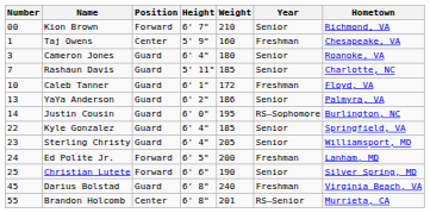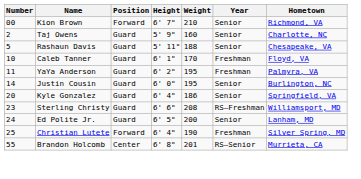 <table class="wikitable sortable" style="font-size: 95%;">
 <tr>
 <th>Number</th>
 <th>Name</th>
 <th>Position</th>
 <th>Height</th>
 <th>Weight</th>
 <th>Year</th>
 <th>Hometown</th>
 </tr>
 <tr>
 <td>00</td>
 <td>Kion Brown</td>
 <td>Forward</td>
 <td>6' 7"</td>
 <td>210</td>
 <td>Senior</td>
 <td><a href='#'>Richmond, VA</a></td>
 </tr>
 <tr>
-<td>1</td>
+<td>2</td>
 <td>Taj Owens</td>
-<td>Center</td>
+<td>Guard</td>
 <td>5' 9"</td>
 <td>160</td>
-<td>Freshman</td>
-<td><a href='#'>Chesapeake, VA</a></td>
+<td>Senior</td>
+<td><a href='#'>Charlotte, NC</a></td>
 </tr>
 <tr>
-<td>3</td>
-<td>Cameron Jones</td>
-<td>Guard</td>
-<td>6' 4"</td>
-<td>180</td>
-<td>Senior</td>
-<td><a href='#'>Roanoke, VA</a></td>
-</tr>
-<tr>
-<td>7</td>
+<td>5</td>
 <td>Rashaun Davis</td>
 <td>Guard</td>
 <td>5' 11"</td>
-<td>185</td>
+<td>188</td>
 <td>Senior</td>
-<td><a href='#'>Charlotte, NC</a></td>
+<td><a href='#'>Chesapeake, VA</a></td>
 </tr>
 <tr>
 <td>10</td>
 <td>Caleb Tanner</td>
 <td>Guard</td>
 <td>6' 1"</td>
-<td>172</td>
+<td>170</td>
 <td>Freshman</td>
 <td><a href='#'>Floyd, VA</a></td>
 </tr>
 <tr>
-<td>13</td>
+<td>11</td>
 <td>YaYa Anderson</td>
 <td>Guard</td>
 <td>6' 2"</td>
-<td>186</td>
-<td>Senior</td>
+<td>195</td>
+<td>Freshman</td>
 <td><a href='#'>Palmyra, VA</a></td>
 </tr>
 <tr>
 <td>14</td>
 <td>Justin Cousin</td>
 <td>Guard</td>
 <td>6' 0"</td>
 <td>195</td>
-<td>RS–Sophomore</td>
+<td>Senior</td>
 <td><a href='#'>Burlington, NC</a></td>
 </tr>
 <tr>
-<td>22</td>
+<td>20</td>
 <td>Kyle Gonzalez</td>
 <td>Guard</td>
 <td>6' 4"</td>
-<td>185</td>
+<td>186</td>
 <td>Senior</td>
 <td><a href='#'>Springfield, VA</a></td>
 </tr>
 <tr>
 <td>23</td>
 <td>Sterling Christy</td>
 <td>Guard</td>
-<td>6' 4"</td>
-<td>205</td>
-<td>Senior</td>
+<td>6' 6"</td>
+<td>208</td>
+<td>RS–Freshman</td>
 <td><a href='#'>Williamsport, MD</a></td>
 </tr>
 <tr>
 <td>24</td>
 <td>Ed Polite Jr.</td>
-<td>Forward</td>
+<td>Guard</td>
 <td>6' 5"</td>
 <td>200</td>
-<td>Freshman</td>
+<td>Senior</td>
 <td><a href='#'>Lanham, MD</a></td>
 </tr>
 <tr>
 <td>25</td>
 <td><a href='#'>Christian Lutete</a></td>
 <td>Forward</td>
-<td>6' 6"</td>
+<td>6' 4"</td>
 <td>190</td>
-<td>Senior</td>
+<td>Freshman</td>
 <td><a href='#'>Silver Spring, MD</a></td>
-</tr>
-<tr>
-<td>45</td>
-<td>Darius Bolstad</td>
-<td>Guard</td>
-<td>6' 8"</td>
-<td>240</td>
-<td>Freshman</td>
-<td><a href='#'>Virginia Beach, VA</a></td>
 </tr>
 <tr>
 <td>55</td>
 <td>Brandon Holcomb</td>
 <td>Center</td>
 <td>6' 8"</td>
 <td>201</td>
 <td>RS–Senior</td>
 <td><a href='#'>Murrieta, CA</a></td>
 </tr>
 </table>
